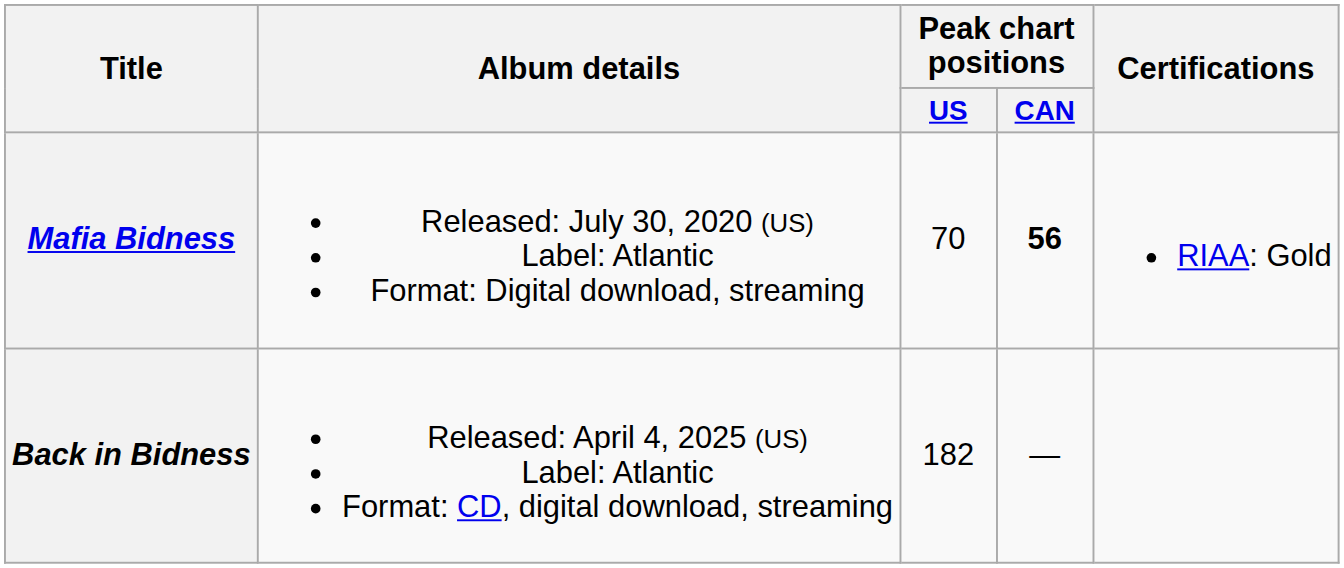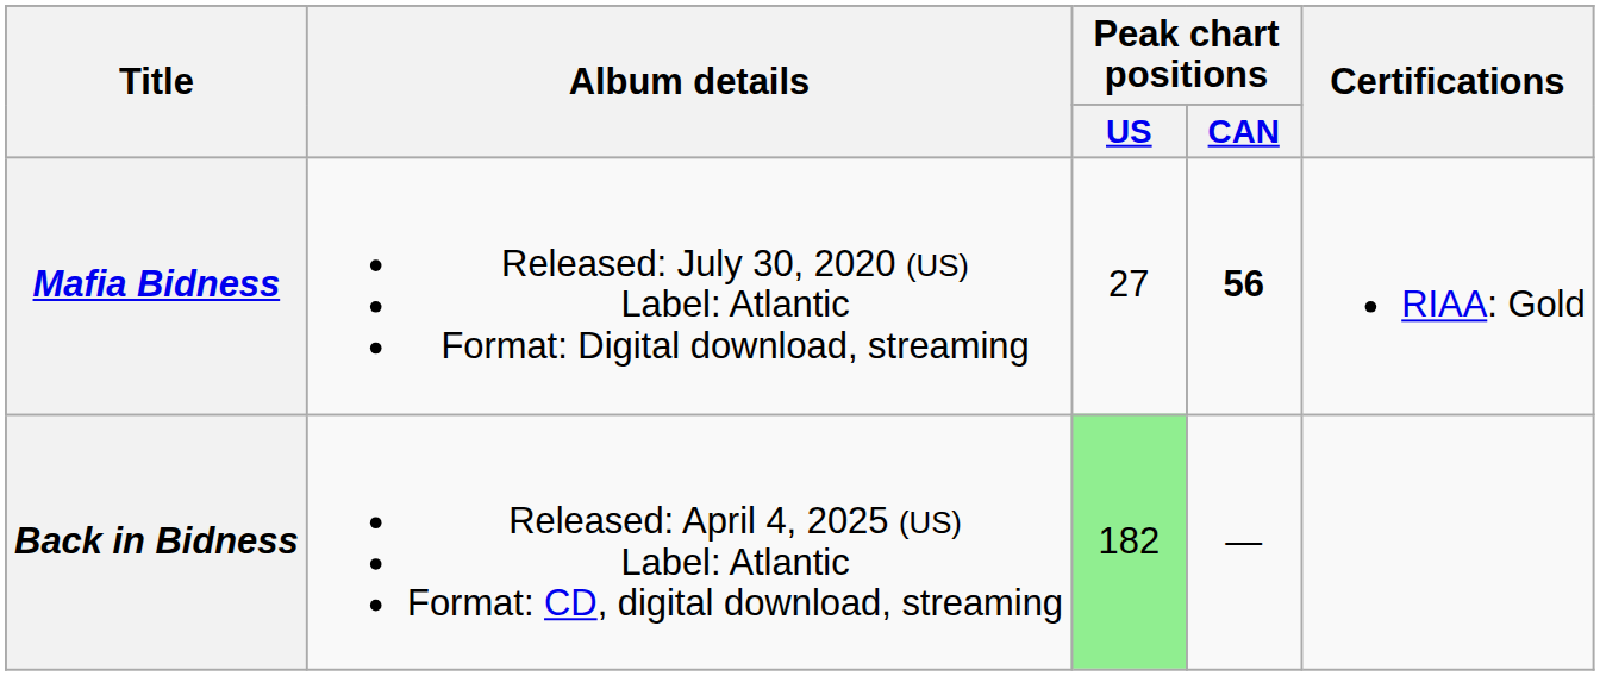 <table class="wikitable plainrowheaders" style="text-align:center">
 <tr>
 <th rowspan="2">Title</th>
 <th rowspan="2">Album details</th>
 <th colspan="2">Peak chart positions</th>
 <th rowspan="2">Certifications</th>
 </tr>
 <tr>
 <th scope="col" style="width:3em;font-size:90%;"><a href='#'>US</a><br></th>
 <th scope="col" style="width:3em;font-size:90%;"><a href='#'>CAN</a><br></th>
 </tr>
 <tr>
 <th scope="row"><em><a href='#'>Mafia Bidness</a></em></th>
 <td><br><ul><li>Released: July 30, 2020 <small>(US)</small></li><li>Label: Atlantic</li><li>Format: Digital download, streaming</li></ul></td>
-<td>70</td>
+<td>27</td>
 <td><strong>56</strong></td>
 <td><br><ul><li><a href='#'>RIAA</a>: Gold</li></ul></td>
 </tr>
 <tr>
 <th scope="row"><em>Back in Bidness</em></th>
 <td><br><ul><li>Released: April 4, 2025 <small>(US)</small></li><li>Label: Atlantic</li><li>Format: <a href='#'>CD</a>, digital download, streaming</li></ul></td>
-<td>182</td>
+<td style="background: lightgreen;">182</td>
 <td>—</td>
 <td></td>
 </tr>
 </table>
